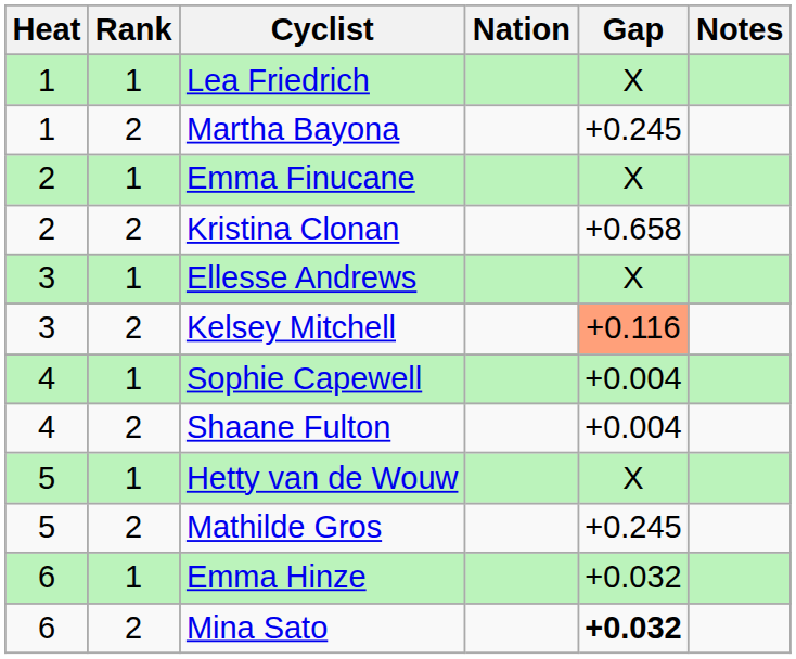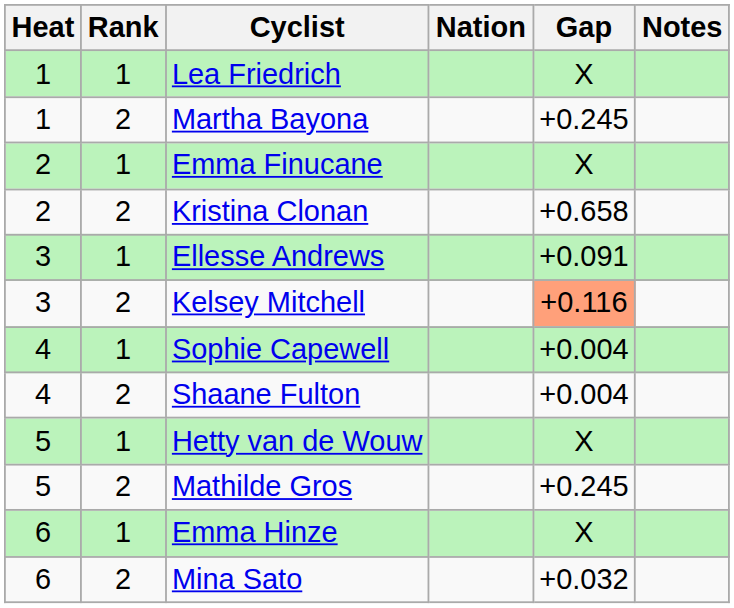 <table class="wikitable sortable" style="text-align:center">
 <tr>
 <th>Heat</th>
 <th>Rank</th>
 <th>Cyclist</th>
 <th>Nation</th>
 <th>Gap</th>
 <th>Notes</th>
 </tr>
 <tr bgcolor=bbf3bb>
 <td>1</td>
 <td>1</td>
 <td align=left><a href='#'>Lea Friedrich</a></td>
 <td align=left></td>
 <td>X</td>
 <td></td>
 </tr>
 <tr>
 <td>1</td>
 <td>2</td>
 <td align=left><a href='#'>Martha Bayona</a></td>
 <td align=left></td>
 <td>+0.245</td>
 <td></td>
 </tr>
 <tr bgcolor=bbf3bb>
 <td>2</td>
 <td>1</td>
 <td align=left><a href='#'>Emma Finucane</a></td>
 <td align=left></td>
 <td>X</td>
 <td></td>
 </tr>
 <tr>
 <td>2</td>
 <td>2</td>
 <td align=left><a href='#'>Kristina Clonan</a></td>
 <td align=left></td>
 <td>+0.658</td>
 <td></td>
 </tr>
 <tr bgcolor=bbf3bb>
 <td>3</td>
 <td>1</td>
 <td align=left><a href='#'>Ellesse Andrews</a></td>
 <td align=left></td>
-<td>X</td>
+<td>+0.091</td>
 <td></td>
 </tr>
 <tr>
 <td>3</td>
 <td>2</td>
 <td align=left><a href='#'>Kelsey Mitchell</a></td>
 <td align=left></td>
 <td style="background: lightsalmon;">+0.116</td>
 <td></td>
 </tr>
 <tr bgcolor=bbf3bb>
 <td>4</td>
 <td>1</td>
 <td align=left><a href='#'>Sophie Capewell</a></td>
 <td align=left></td>
 <td>+0.004</td>
 <td></td>
 </tr>
 <tr>
 <td>4</td>
 <td>2</td>
 <td align=left><a href='#'>Shaane Fulton</a></td>
 <td align=left></td>
 <td>+0.004</td>
 <td></td>
 </tr>
 <tr bgcolor=bbf3bb>
 <td>5</td>
 <td>1</td>
 <td align=left><a href='#'>Hetty van de Wouw</a></td>
 <td align=left></td>
 <td>X</td>
 <td></td>
 </tr>
 <tr>
 <td>5</td>
 <td>2</td>
 <td align=left><a href='#'>Mathilde Gros</a></td>
 <td align=left></td>
 <td>+0.245</td>
 <td></td>
 </tr>
 <tr bgcolor=bbf3bb>
 <td>6</td>
 <td>1</td>
 <td align=left><a href='#'>Emma Hinze</a></td>
 <td align=left></td>
-<td>+0.032</td>
+<td>X</td>
 <td></td>
 </tr>
 <tr>
 <td>6</td>
 <td>2</td>
 <td align=left><a href='#'>Mina Sato</a></td>
 <td align=left></td>
-<td><strong>+0.032</strong></td>
+<td>+0.032</td>
 <td></td>
 </tr>
 </table>
